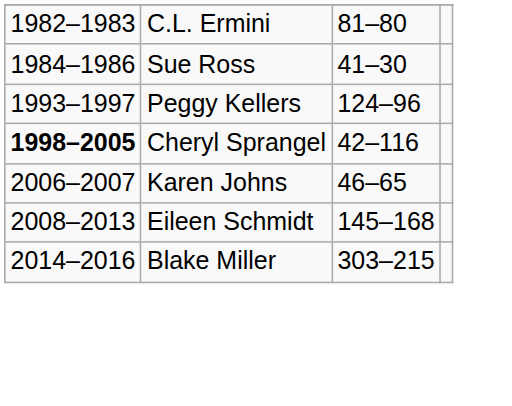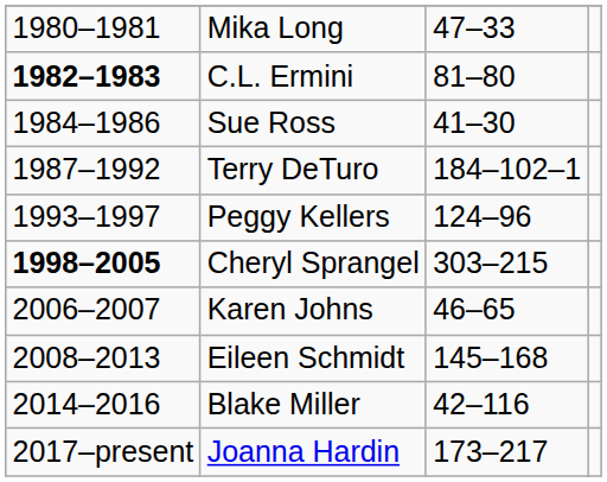 <table class="wikitable">
 <tr style="text-align:center;">
 </tr>
 <tr>
-<td>1982–1983</td>
+<td>1980–1981</td>
+<td>Mika Long</td>
+<td>47–33</td>
+<td></td>
+</tr>
+<tr>
+<td><strong>1982–1983</strong></td>
 <td>C.L. Ermini</td>
 <td>81–80</td>
 <td></td>
 </tr>
 <tr>
 <td>1984–1986</td>
 <td>Sue Ross</td>
 <td>41–30</td>
 <td></td>
 </tr>
 <tr>
+<td>1987–1992</td>
+<td>Terry DeTuro</td>
+<td>184–102–1</td>
+<td></td>
+</tr>
+<tr>
 <td>1993–1997</td>
 <td>Peggy Kellers</td>
 <td>124–96</td>
 <td></td>
 </tr>
 <tr>
 <td><strong>1998–2005</strong></td>
 <td>Cheryl Sprangel</td>
-<td>42–116</td>
+<td>303–215</td>
 <td></td>
 </tr>
 <tr>
 <td>2006–2007</td>
 <td>Karen Johns</td>
 <td>46–65</td>
 <td></td>
 </tr>
 <tr>
 <td>2008–2013</td>
 <td>Eileen Schmidt</td>
 <td>145–168</td>
 <td></td>
 </tr>
 <tr>
 <td>2014–2016</td>
 <td>Blake Miller</td>
-<td>303–215</td>
+<td>42–116</td>
+<td></td>
+</tr>
+<tr>
+<td>2017–present</td>
+<td><a href='#'>Joanna Hardin</a></td>
+<td>173–217</td>
 <td></td>
 </tr>
 </table>
